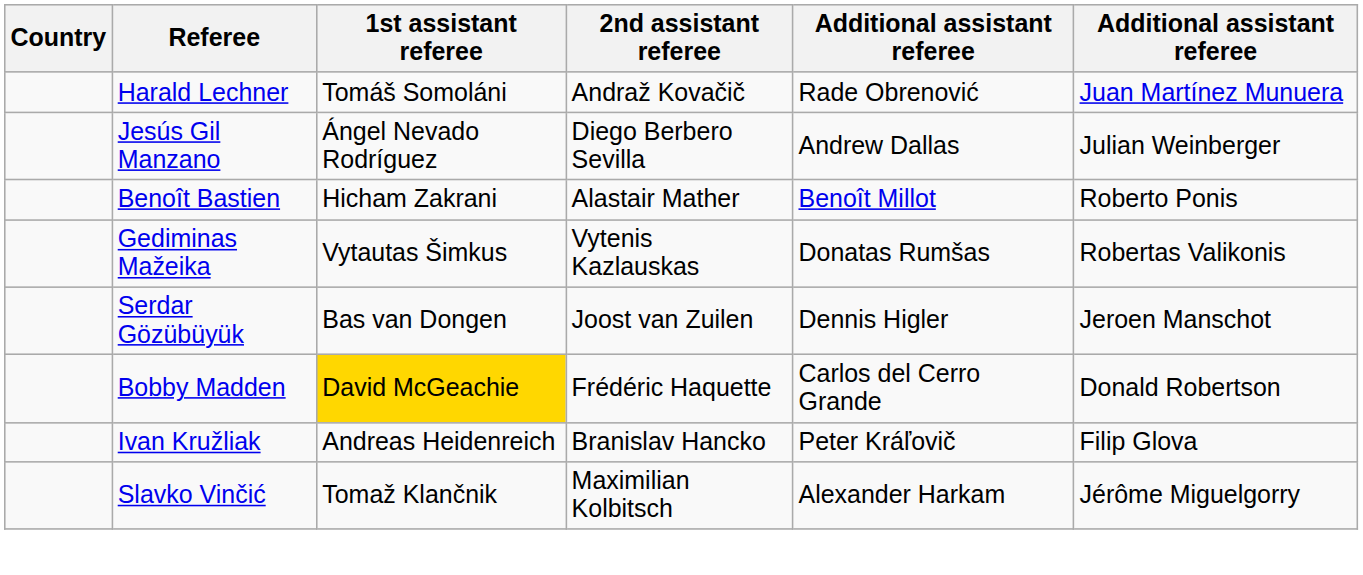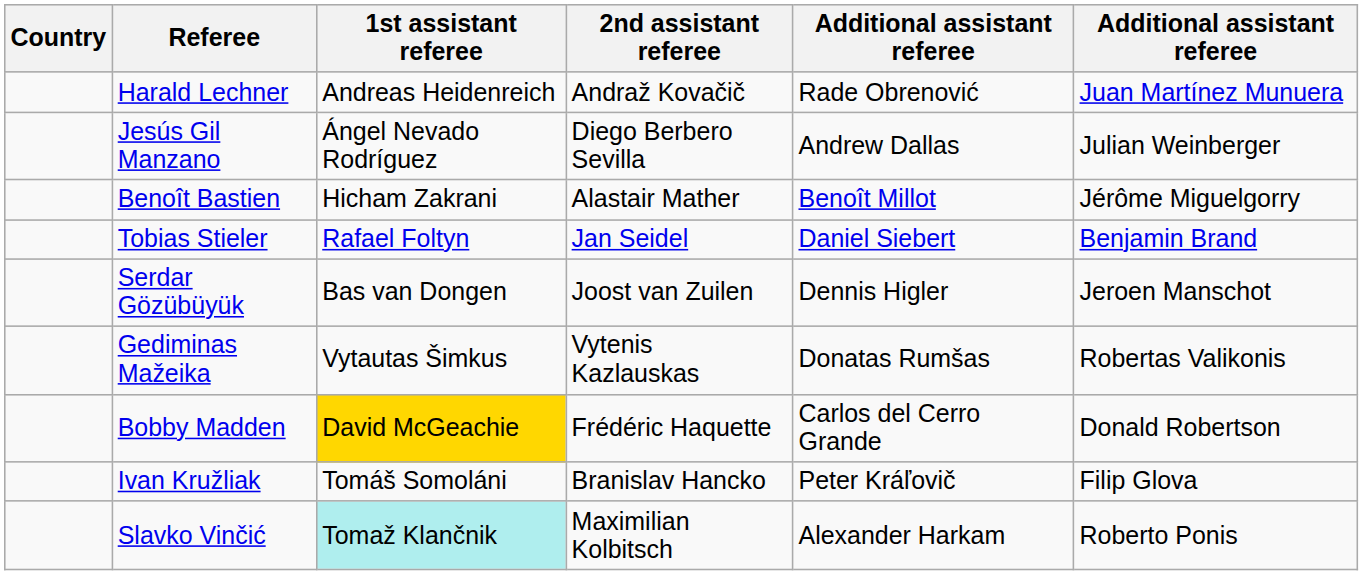 <table class="wikitable">
 <tr>
 <th>Country</th>
 <th>Referee</th>
 <th>1st assistant referee</th>
 <th>2nd assistant referee</th>
 <th>Additional assistant referee</th>
 <th>Additional assistant referee</th>
 </tr>
 <tr>
 <td></td>
 <td><a href='#'>Harald Lechner</a></td>
-<td>Tomáš Somoláni</td>
+<td>Andreas Heidenreich</td>
 <td>Andraž Kovačič</td>
 <td>Rade Obrenović</td>
 <td><a href='#'>Juan Martínez Munuera</a></td>
 </tr>
 <tr>
 <td></td>
 <td><a href='#'>Jesús Gil Manzano</a></td>
 <td>Ángel Nevado Rodríguez</td>
 <td>Diego Berbero Sevilla</td>
 <td>Andrew Dallas</td>
 <td>Julian Weinberger</td>
 </tr>
 <tr>
 <td></td>
 <td><a href='#'>Benoît Bastien</a></td>
 <td>Hicham Zakrani</td>
 <td>Alastair Mather</td>
 <td><a href='#'>Benoît Millot</a></td>
-<td>Roberto Ponis</td>
+<td>Jérôme Miguelgorry</td>
+</tr>
+<tr>
+<td></td>
+<td><a href='#'>Tobias Stieler</a></td>
+<td><a href='#'>Rafael Foltyn</a></td>
+<td><a href='#'>Jan Seidel</a></td>
+<td><a href='#'>Daniel Siebert</a></td>
+<td><a href='#'>Benjamin Brand</a></td>
+</tr>
+<tr>
+<td></td>
+<td><a href='#'>Serdar Gözübüyük</a></td>
+<td>Bas van Dongen</td>
+<td>Joost van Zuilen</td>
+<td>Dennis Higler</td>
+<td>Jeroen Manschot</td>
 </tr>
 <tr>
 <td></td>
 <td><a href='#'>Gediminas Mažeika</a></td>
 <td>Vytautas Šimkus</td>
 <td>Vytenis Kazlauskas</td>
 <td>Donatas Rumšas</td>
 <td>Robertas Valikonis</td>
-</tr>
-<tr>
-<td></td>
-<td><a href='#'>Serdar Gözübüyük</a></td>
-<td>Bas van Dongen</td>
-<td>Joost van Zuilen</td>
-<td>Dennis Higler</td>
-<td>Jeroen Manschot</td>
 </tr>
 <tr>
 <td></td>
 <td><a href='#'>Bobby Madden</a></td>
 <td style="background: gold;">David McGeachie</td>
 <td>Frédéric Haquette</td>
 <td>Carlos del Cerro Grande</td>
 <td>Donald Robertson</td>
 </tr>
 <tr>
 <td></td>
 <td><a href='#'>Ivan Kružliak</a></td>
-<td>Andreas Heidenreich</td>
+<td>Tomáš Somoláni</td>
 <td>Branislav Hancko</td>
 <td>Peter Kráľovič</td>
 <td>Filip Glova</td>
 </tr>
 <tr>
 <td></td>
 <td><a href='#'>Slavko Vinčić</a></td>
-<td>Tomaž Klančnik</td>
+<td style="background: paleturquoise;">Tomaž Klančnik</td>
 <td>Maximilian Kolbitsch</td>
 <td>Alexander Harkam</td>
-<td>Jérôme Miguelgorry</td>
+<td>Roberto Ponis</td>
 </tr>
 </table>
